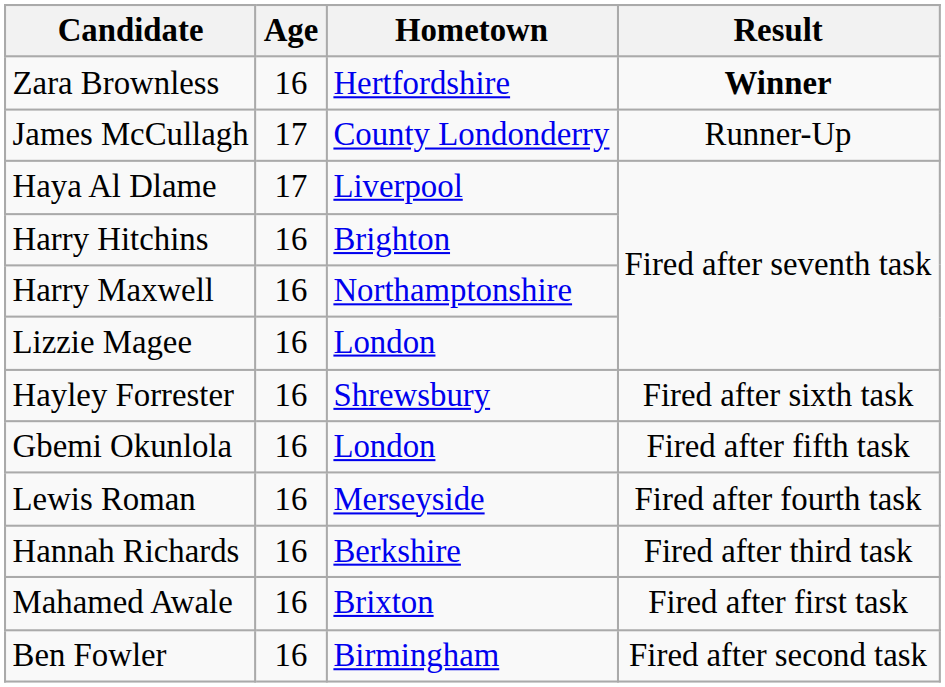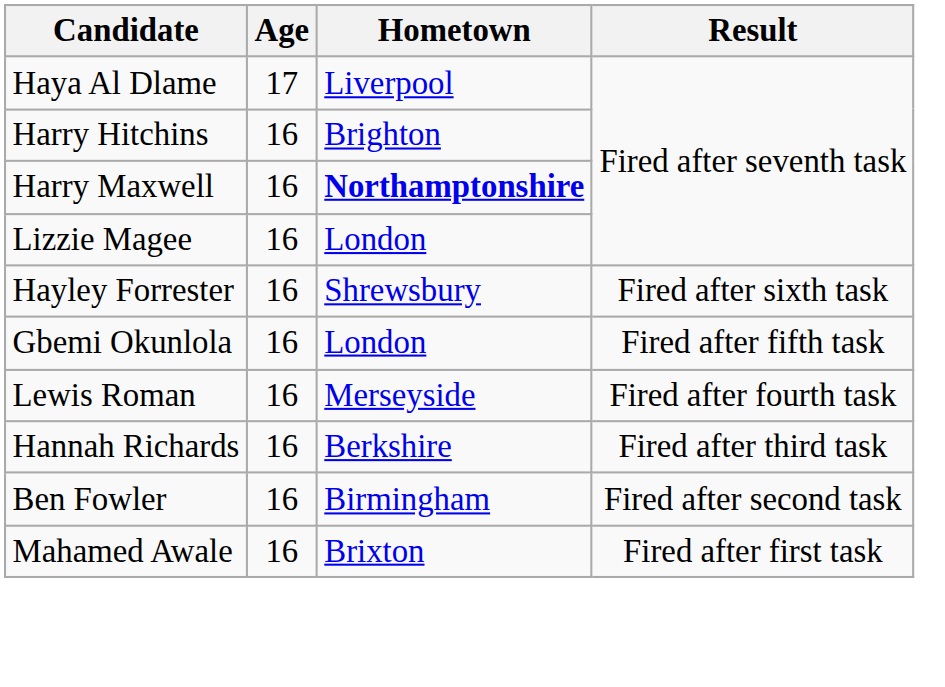 <table class="wikitable sortable">
 <tr style="vertical-align:top">
 <th><strong>Candidate</strong></th>
 <th><span><strong>Age</strong></span></th>
 <th><strong>Hometown</strong></th>
 <th><strong>Result</strong></th>
-</tr>
-<tr>
-<td>Zara Brownless</td>
-<td style="text-align:center">16</td>
-<td><a href='#'>Hertfordshire</a></td>
-<td style="text-align:center"><strong>Winner</strong></td>
-</tr>
-<tr>
-<td>James McCullagh</td>
-<td style="text-align:center">17</td>
-<td><a href='#'>County Londonderry</a></td>
-<td style="text-align:center">Runner-Up</td>
 </tr>
 <tr>
 <td>Haya Al Dlame</td>
 <td style="text-align:center">17</td>
 <td><a href='#'>Liverpool</a></td>
 <td style="text-align:center" rowspan="4">Fired after seventh task</td>
 </tr>
 <tr>
 <td>Harry Hitchins</td>
 <td style="text-align:center">16</td>
 <td><a href='#'>Brighton</a></td>
 </tr>
 <tr>
 <td>Harry Maxwell</td>
 <td style="text-align:center">16</td>
-<td><a href='#'>Northamptonshire</a></td>
+<td><strong><a href='#'>Northamptonshire</a></strong></td>
 </tr>
 <tr>
 <td>Lizzie Magee</td>
 <td style="text-align:center">16</td>
 <td><a href='#'>London</a></td>
 </tr>
 <tr>
 <td>Hayley Forrester</td>
 <td style="text-align:center">16</td>
 <td><a href='#'>Shrewsbury</a></td>
 <td style="text-align:center">Fired after sixth task</td>
 </tr>
 <tr>
 <td>Gbemi Okunlola</td>
 <td style="text-align:center">16</td>
 <td><a href='#'>London</a></td>
 <td style="text-align:center">Fired after fifth task</td>
 </tr>
 <tr>
 <td>Lewis Roman</td>
 <td style="text-align:center">16</td>
 <td><a href='#'>Merseyside</a></td>
 <td style="text-align:center">Fired after fourth task</td>
 </tr>
 <tr>
 <td>Hannah Richards</td>
 <td style="text-align:center">16</td>
 <td><a href='#'>Berkshire</a></td>
 <td style="text-align:center">Fired after third task</td>
 </tr>
 <tr>
+<td>Ben Fowler</td>
+<td style="text-align:center">16</td>
+<td><a href='#'>Birmingham</a></td>
+<td style="text-align:center">Fired after second task</td>
+</tr>
+<tr>
 <td>Mahamed Awale</td>
 <td style="text-align:center">16</td>
 <td><a href='#'>Brixton</a></td>
 <td style="text-align:center">Fired after first task</td>
 </tr>
-<tr>
-<td>Ben Fowler</td>
-<td style="text-align:center">16</td>
-<td><a href='#'>Birmingham</a></td>
-<td style="text-align:center">Fired after second task</td>
-</tr>
 </table>
